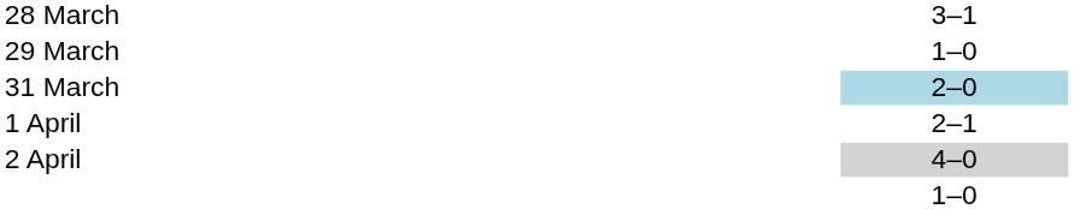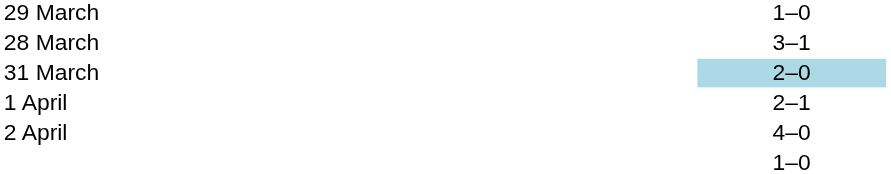 <table cellspacing=1 width=70%>
 <tr>
 <th width=25%></th>
 <th width=30%></th>
 <th width=15%></th>
 <th width=30%></th>
 </tr>
 <tr>
+<td>29 March</td>
+<td align=right></td>
+<td align=center>1–0</td>
+<td></td>
+</tr>
+<tr>
 <td>28 March</td>
 <td align=right></td>
 <td align=center>3–1</td>
-<td></td>
-</tr>
-<tr>
-<td>29 March</td>
-<td align=right></td>
-<td align=center>1–0</td>
 <td></td>
 </tr>
 <tr>
 <td>31 March</td>
 <td align=right></td>
 <td align=center style="background: lightblue;">2–0</td>
 <td></td>
 </tr>
 <tr>
 <td>1 April</td>
 <td align=right></td>
 <td align=center>2–1</td>
 <td></td>
 </tr>
 <tr>
 <td>2 April</td>
 <td align=right></td>
-<td align=center style="background: lightgrey;">4–0</td>
+<td align=center>4–0</td>
 <td></td>
 </tr>
 <tr>
 <td></td>
 <td align=right></td>
 <td align=center>1–0</td>
 <td></td>
 </tr>
 </table>
